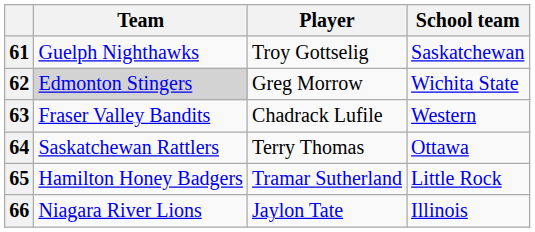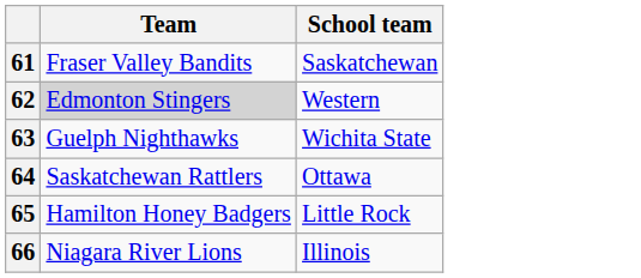 <table class="wikitable">
 <tr>
 <th></th>
 <th>Team</th>
-<th>Player</th>
 <th>School team</th>
 </tr>
 <tr>
 <th>61</th>
-<td><a href='#'>Guelph Nighthawks</a></td>
-<td>Troy Gottselig</td>
+<td><a href='#'>Fraser Valley Bandits</a></td>
 <td><a href='#'>Saskatchewan</a></td>
 </tr>
 <tr>
 <th>62</th>
 <td style="background: lightgrey;"><a href='#'>Edmonton Stingers</a></td>
-<td>Greg Morrow</td>
-<td><a href='#'>Wichita State</a></td>
+<td><a href='#'>Western</a></td>
 </tr>
 <tr>
 <th>63</th>
-<td><a href='#'>Fraser Valley Bandits</a></td>
-<td>Chadrack Lufile</td>
-<td><a href='#'>Western</a></td>
+<td><a href='#'>Guelph Nighthawks</a></td>
+<td><a href='#'>Wichita State</a></td>
 </tr>
 <tr>
 <th>64</th>
 <td><a href='#'>Saskatchewan Rattlers</a></td>
-<td>Terry Thomas</td>
 <td><a href='#'>Ottawa</a></td>
 </tr>
 <tr>
 <th>65</th>
 <td><a href='#'>Hamilton Honey Badgers</a></td>
-<td><a href='#'>Tramar Sutherland</a></td>
 <td><a href='#'>Little Rock</a></td>
 </tr>
 <tr>
 <th>66</th>
 <td><a href='#'>Niagara River Lions</a></td>
-<td><a href='#'>Jaylon Tate</a></td>
 <td><a href='#'>Illinois</a></td>
 </tr>
 </table>
